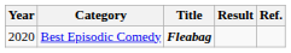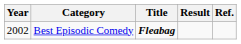 <table class="wikitable">
 <tr>
 <th>Year</th>
 <th>Category</th>
 <th>Title</th>
 <th>Result</th>
 <th>Ref.</th>
 </tr>
 <tr>
-<td>2020</td>
+<td>2002</td>
 <td><a href='#'>Best Episodic Comedy</a></td>
 <td><strong><em>Fleabag</em></strong></td>
 <td></td>
 <td></td>
 </tr>
 </table>
